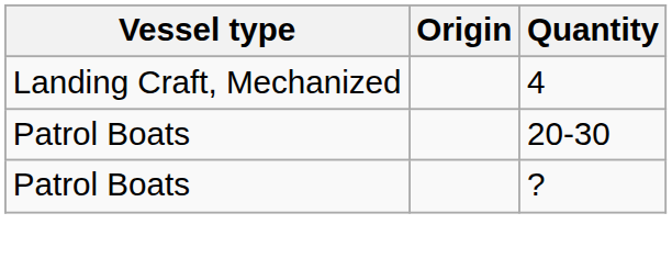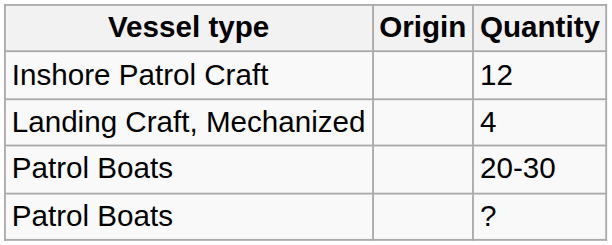 <table class="wikitable">
 <tr>
 <th>Vessel type</th>
 <th>Origin</th>
 <th>Quantity</th>
+</tr>
+<tr>
+<td>Inshore Patrol Craft</td>
+<td></td>
+<td>12</td>
 </tr>
 <tr>
 <td>Landing Craft, Mechanized</td>
 <td></td>
 <td>4</td>
 </tr>
 <tr>
 <td>Patrol Boats</td>
 <td></td>
 <td>20-30</td>
 </tr>
 <tr>
 <td>Patrol Boats</td>
 <td></td>
 <td>?</td>
 </tr>
 </table>
